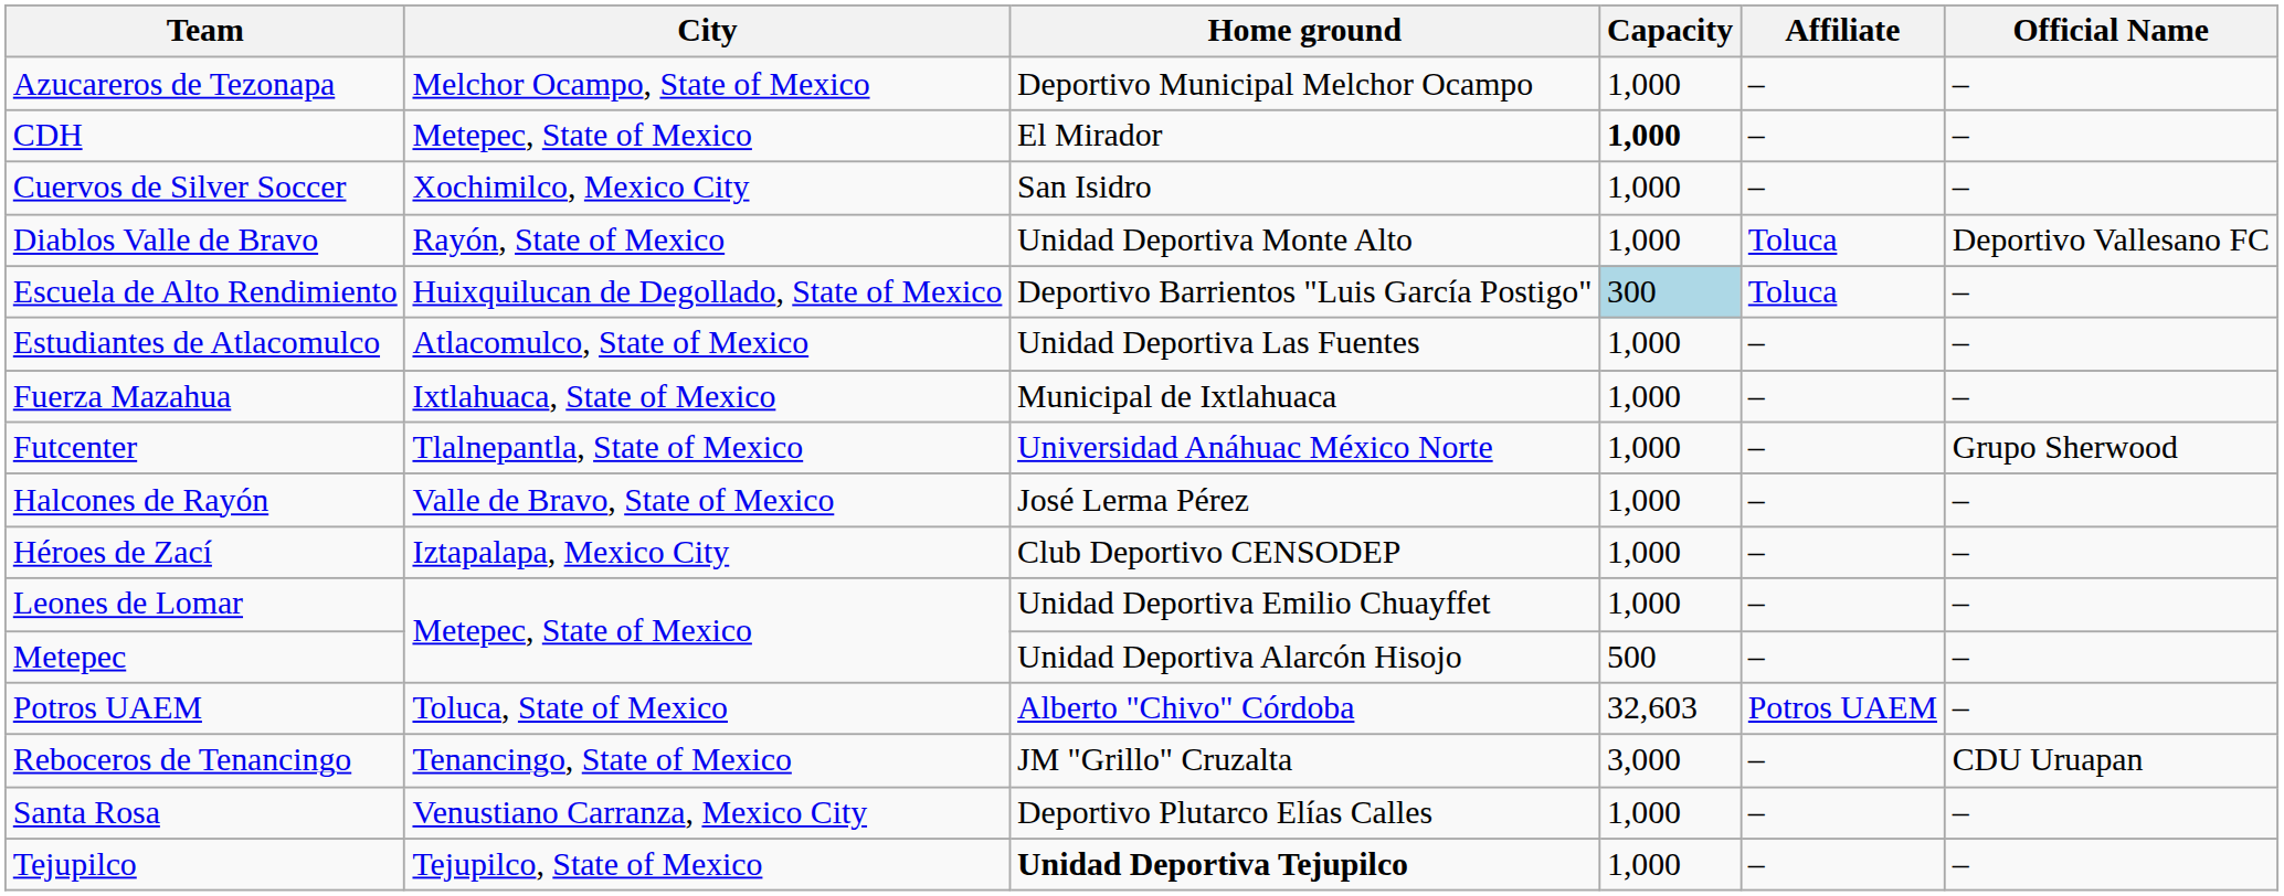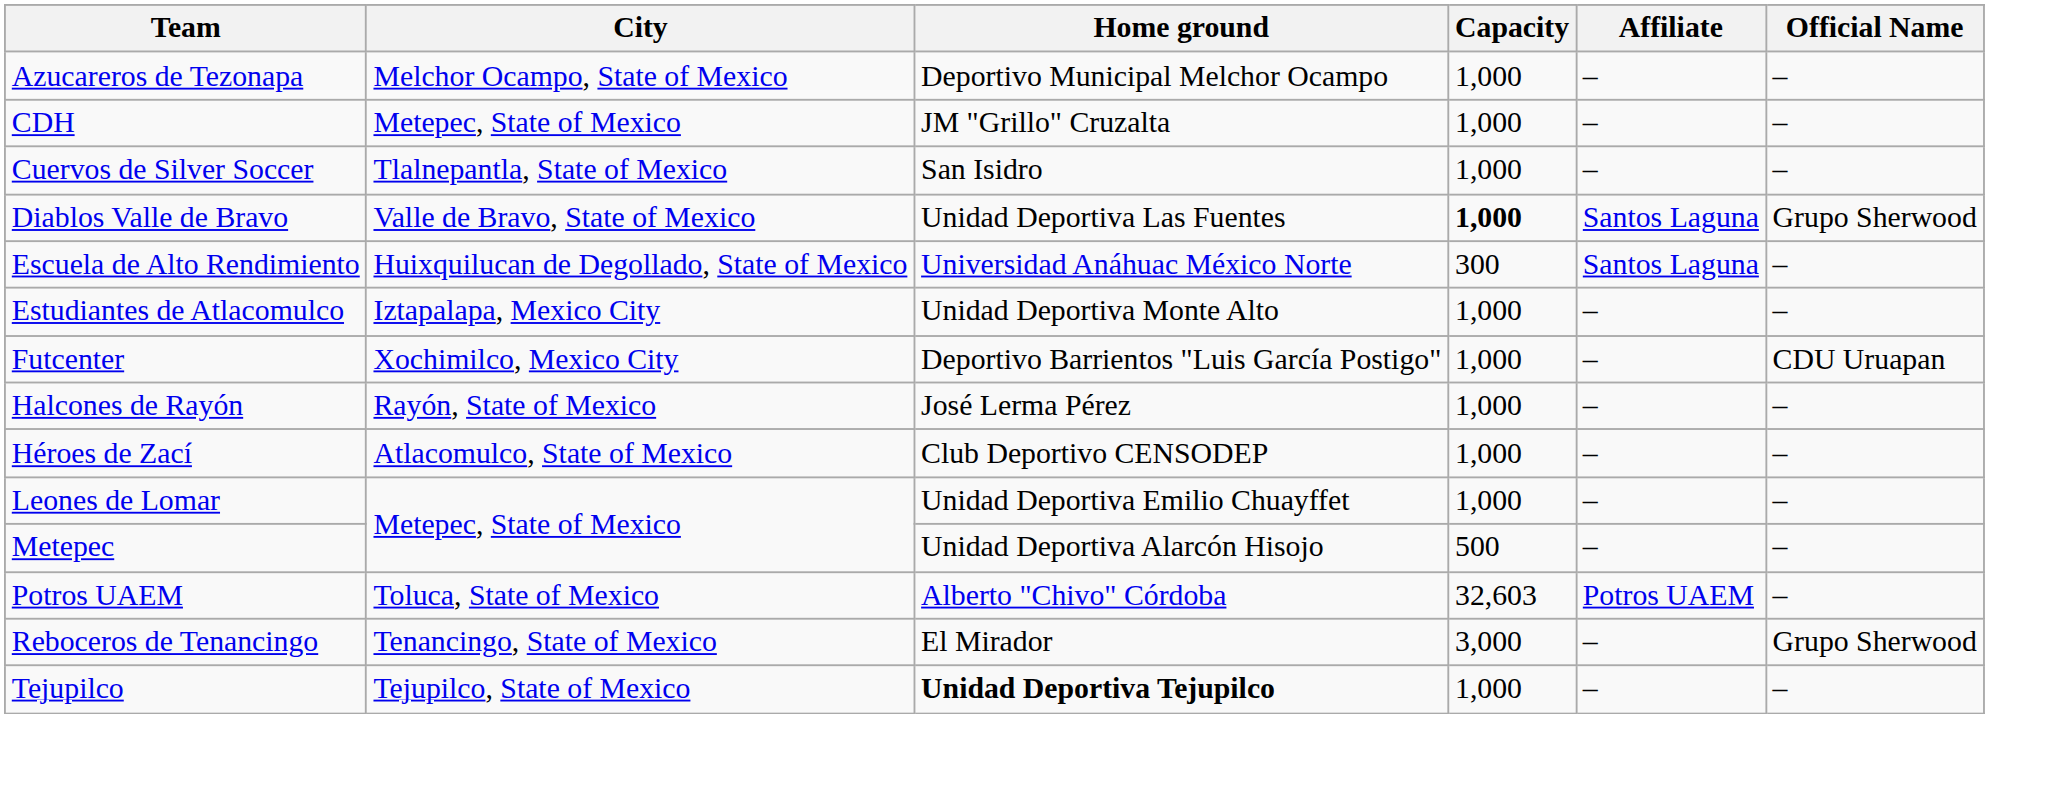 <table class="wikitable sortable">
 <tr>
 <th>Team</th>
 <th>City</th>
 <th>Home ground</th>
 <th>Capacity</th>
 <th>Affiliate</th>
 <th>Official Name</th>
 </tr>
 <tr>
 <td><a href='#'>Azucareros de Tezonapa</a></td>
 <td><a href='#'>Melchor Ocampo</a>, <a href='#'>State of Mexico</a></td>
 <td>Deportivo Municipal Melchor Ocampo</td>
 <td>1,000</td>
 <td>–</td>
 <td>–</td>
 </tr>
 <tr>
 <td><a href='#'>CDH</a></td>
 <td><a href='#'>Metepec</a>, <a href='#'>State of Mexico</a></td>
-<td>El Mirador</td>
-<td><strong>1,000</strong></td>
+<td>JM "Grillo" Cruzalta</td>
+<td>1,000</td>
 <td>–</td>
 <td>–</td>
 </tr>
 <tr>
 <td><a href='#'>Cuervos de Silver Soccer</a></td>
-<td><a href='#'>Xochimilco</a>, <a href='#'>Mexico City</a></td>
+<td><a href='#'>Tlalnepantla</a>, <a href='#'>State of Mexico</a></td>
 <td>San Isidro</td>
 <td>1,000</td>
 <td>–</td>
 <td>–</td>
 </tr>
 <tr>
 <td><a href='#'>Diablos Valle de Bravo</a></td>
-<td><a href='#'>Rayón</a>, <a href='#'>State of Mexico</a></td>
-<td>Unidad Deportiva Monte Alto</td>
-<td>1,000</td>
-<td><a href='#'>Toluca</a></td>
-<td>Deportivo Vallesano FC</td>
+<td><a href='#'>Valle de Bravo</a>, <a href='#'>State of Mexico</a></td>
+<td>Unidad Deportiva Las Fuentes</td>
+<td><strong>1,000</strong></td>
+<td><a href='#'>Santos Laguna</a></td>
+<td>Grupo Sherwood</td>
 </tr>
 <tr>
 <td><a href='#'>Escuela de Alto Rendimiento</a></td>
 <td><a href='#'>Huixquilucan de Degollado</a>, <a href='#'>State of Mexico</a></td>
-<td>Deportivo Barrientos "Luis García Postigo"</td>
-<td style="background: lightblue;">300</td>
-<td><a href='#'>Toluca</a></td>
+<td><a href='#'>Universidad Anáhuac México Norte</a></td>
+<td>300</td>
+<td><a href='#'>Santos Laguna</a></td>
 <td>–</td>
 </tr>
 <tr>
 <td><a href='#'>Estudiantes de Atlacomulco</a></td>
-<td><a href='#'>Atlacomulco</a>, <a href='#'>State of Mexico</a></td>
-<td>Unidad Deportiva Las Fuentes</td>
-<td>1,000</td>
-<td>–</td>
-<td>–</td>
-</tr>
-<tr>
-<td><a href='#'>Fuerza Mazahua</a></td>
-<td><a href='#'>Ixtlahuaca</a>, <a href='#'>State of Mexico</a></td>
-<td>Municipal de Ixtlahuaca</td>
+<td><a href='#'>Iztapalapa</a>, <a href='#'>Mexico City</a></td>
+<td>Unidad Deportiva Monte Alto</td>
 <td>1,000</td>
 <td>–</td>
 <td>–</td>
 </tr>
 <tr>
 <td><a href='#'>Futcenter</a></td>
-<td><a href='#'>Tlalnepantla</a>, <a href='#'>State of Mexico</a></td>
-<td><a href='#'>Universidad Anáhuac México Norte</a></td>
+<td><a href='#'>Xochimilco</a>, <a href='#'>Mexico City</a></td>
+<td>Deportivo Barrientos "Luis García Postigo"</td>
 <td>1,000</td>
 <td>–</td>
-<td>Grupo Sherwood</td>
+<td>CDU Uruapan</td>
 </tr>
 <tr>
 <td><a href='#'>Halcones de Rayón</a></td>
-<td><a href='#'>Valle de Bravo</a>, <a href='#'>State of Mexico</a></td>
+<td><a href='#'>Rayón</a>, <a href='#'>State of Mexico</a></td>
 <td>José Lerma Pérez</td>
 <td>1,000</td>
 <td>–</td>
 <td>–</td>
 </tr>
 <tr>
 <td><a href='#'>Héroes de Zací</a></td>
-<td><a href='#'>Iztapalapa</a>, <a href='#'>Mexico City</a></td>
+<td><a href='#'>Atlacomulco</a>, <a href='#'>State of Mexico</a></td>
 <td>Club Deportivo CENSODEP</td>
 <td>1,000</td>
 <td>–</td>
 <td>–</td>
 </tr>
 <tr>
 <td><a href='#'>Leones de Lomar</a></td>
 <td rowspan="2"><a href='#'>Metepec</a>, <a href='#'>State of Mexico</a></td>
 <td>Unidad Deportiva Emilio Chuayffet</td>
 <td>1,000</td>
 <td>–</td>
 <td>–</td>
 </tr>
 <tr>
 <td><a href='#'>Metepec</a></td>
 <td>Unidad Deportiva Alarcón Hisojo</td>
 <td>500</td>
 <td>–</td>
 <td>–</td>
 </tr>
 <tr>
 <td><a href='#'>Potros UAEM</a></td>
 <td><a href='#'>Toluca</a>, <a href='#'>State of Mexico</a></td>
 <td><a href='#'>Alberto "Chivo" Córdoba</a></td>
 <td>32,603</td>
 <td><a href='#'>Potros UAEM</a></td>
 <td>–</td>
 </tr>
 <tr>
 <td><a href='#'>Reboceros de Tenancingo</a></td>
 <td><a href='#'>Tenancingo</a>, <a href='#'>State of Mexico</a></td>
-<td>JM "Grillo" Cruzalta</td>
+<td>El Mirador</td>
 <td>3,000</td>
 <td>–</td>
-<td>CDU Uruapan</td>
-</tr>
-<tr>
-<td><a href='#'>Santa Rosa</a></td>
-<td><a href='#'>Venustiano Carranza</a>, <a href='#'>Mexico City</a></td>
-<td>Deportivo Plutarco Elías Calles</td>
-<td>1,000</td>
-<td>–</td>
-<td>–</td>
+<td>Grupo Sherwood</td>
 </tr>
 <tr>
 <td><a href='#'>Tejupilco</a></td>
 <td><a href='#'>Tejupilco</a>, <a href='#'>State of Mexico</a></td>
 <td><strong>Unidad Deportiva Tejupilco</strong></td>
 <td>1,000</td>
 <td>–</td>
 <td>–</td>
 </tr>
 </table>
